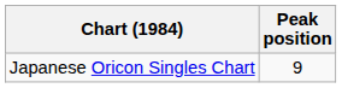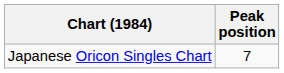 <table class="wikitable">
 <tr>
 <th>Chart (1984)</th>
 <th>Peak<br>position</th>
 </tr>
 <tr>
 <td>Japanese <a href='#'>Oricon Singles Chart</a></td>
-<td align="center">9</td>
+<td align="center">7</td>
 </tr>
 </table>
